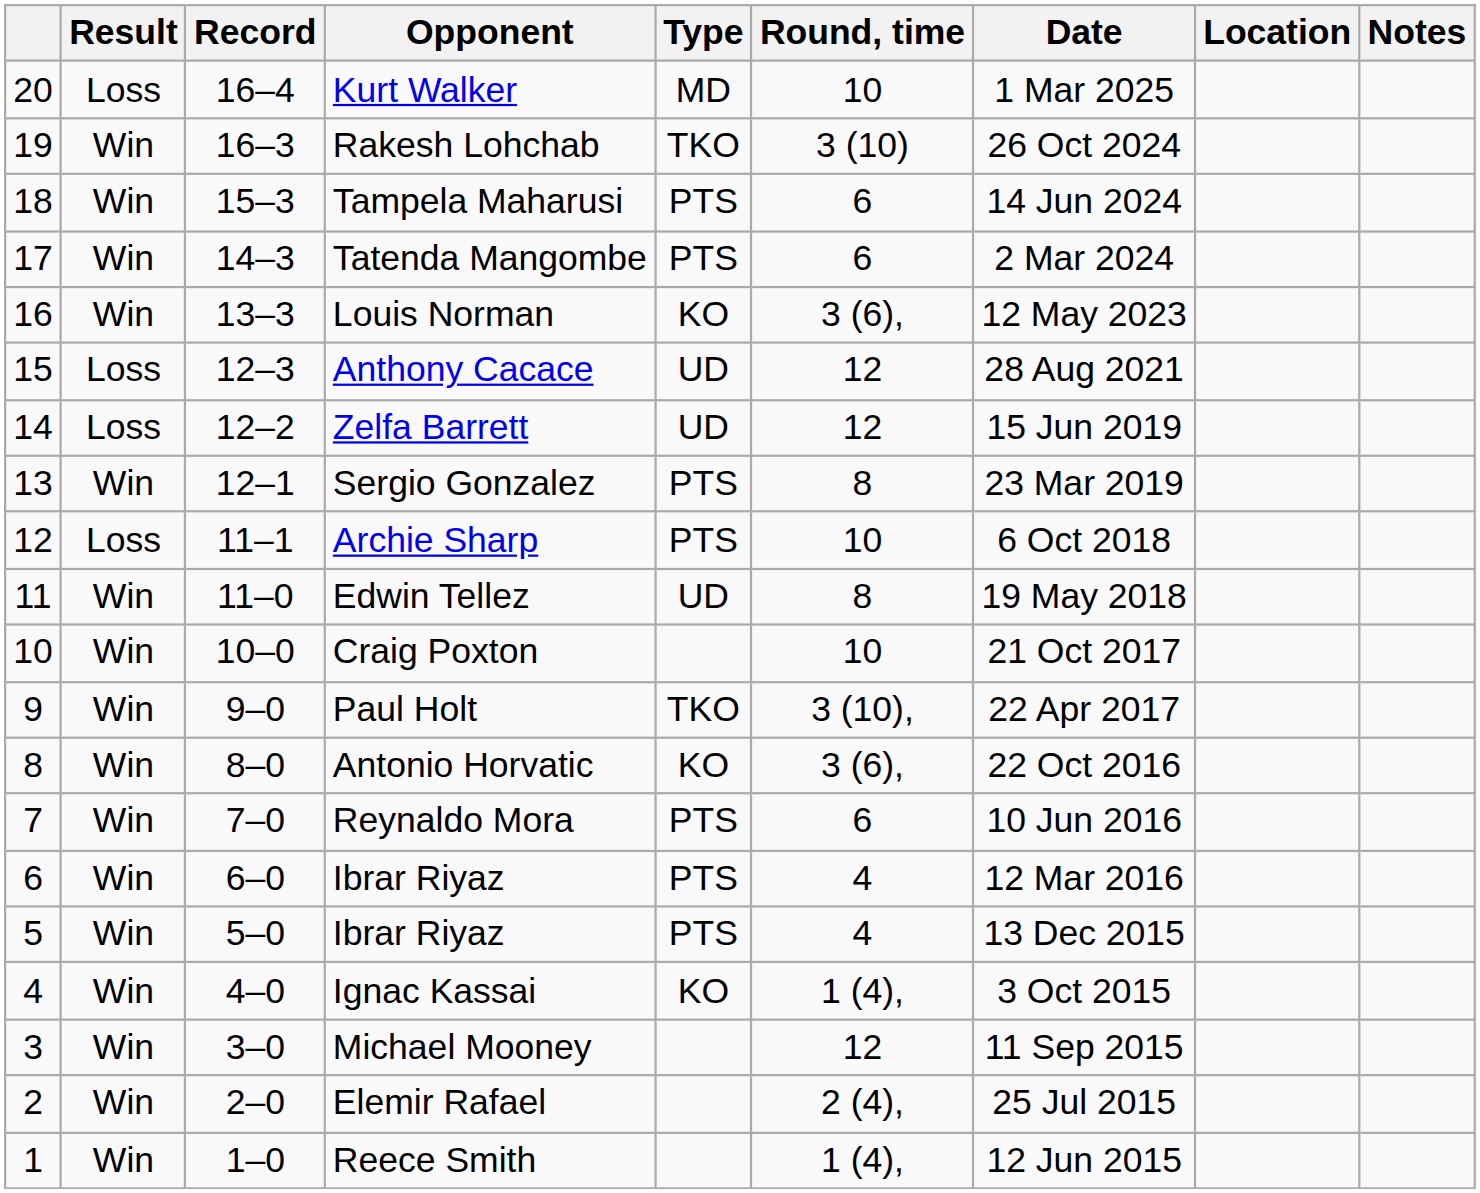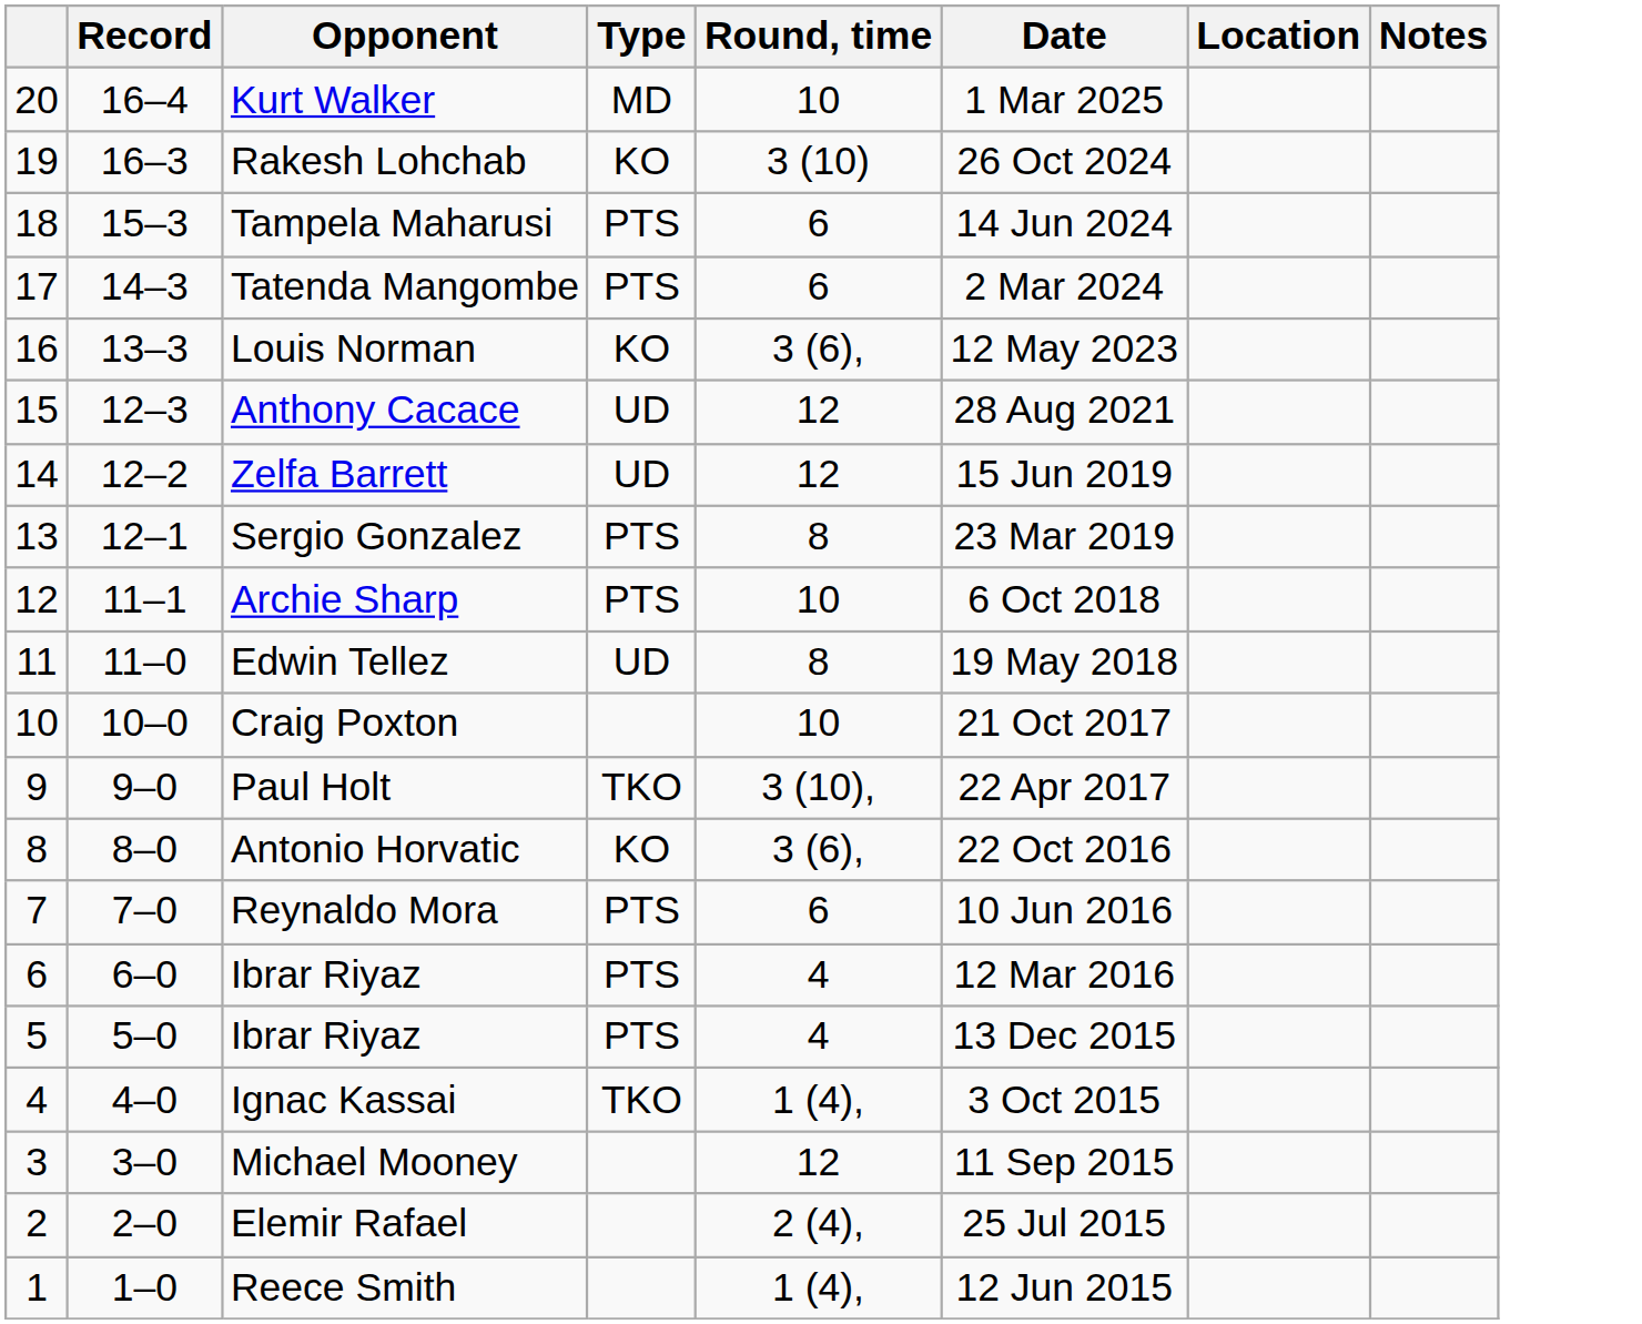 <table class="wikitable" style="text-align:center">
 <tr>
 <th></th>
-<th>Result</th>
 <th>Record</th>
 <th>Opponent</th>
 <th>Type</th>
 <th>Round, time</th>
 <th>Date</th>
 <th>Location</th>
 <th>Notes</th>
 </tr>
 <tr>
 <td>20</td>
-<td>Loss</td>
 <td>16–4</td>
 <td align="left"><a href='#'>Kurt Walker</a></td>
 <td>MD</td>
 <td>10</td>
 <td>1 Mar 2025</td>
 <td align=left></td>
 <td></td>
 </tr>
 <tr>
 <td>19</td>
-<td>Win</td>
 <td>16–3</td>
 <td align="left">Rakesh Lohchab</td>
-<td>TKO</td>
+<td>KO</td>
 <td>3 (10)</td>
 <td>26 Oct 2024</td>
 <td align=left></td>
 <td></td>
 </tr>
 <tr>
 <td>18</td>
-<td>Win</td>
 <td>15–3</td>
 <td align="left">Tampela Maharusi</td>
 <td>PTS</td>
 <td>6</td>
 <td>14 Jun 2024</td>
 <td align=left></td>
 <td></td>
 </tr>
 <tr>
 <td>17</td>
-<td>Win</td>
 <td>14–3</td>
 <td align="left">Tatenda Mangombe</td>
 <td>PTS</td>
 <td>6</td>
 <td>2 Mar 2024</td>
 <td align=left></td>
 <td></td>
 </tr>
 <tr>
 <td>16</td>
-<td>Win</td>
 <td>13–3</td>
 <td align="left">Louis Norman</td>
 <td>KO</td>
 <td>3 (6), </td>
 <td>12 May 2023</td>
 <td align="left"></td>
 <td></td>
 </tr>
 <tr>
 <td>15</td>
-<td>Loss</td>
 <td>12–3</td>
 <td align=left><a href='#'>Anthony Cacace</a></td>
 <td>UD</td>
 <td>12</td>
 <td>28 Aug 2021</td>
 <td align=left></td>
 <td align=left></td>
 </tr>
 <tr>
 <td>14</td>
-<td>Loss</td>
 <td>12–2</td>
 <td align=left><a href='#'>Zelfa Barrett</a></td>
 <td>UD</td>
 <td>12</td>
 <td>15 Jun 2019</td>
 <td align=left></td>
 <td align=left></td>
 </tr>
 <tr>
 <td>13</td>
-<td>Win</td>
 <td>12–1</td>
 <td align=left>Sergio Gonzalez</td>
 <td>PTS</td>
 <td>8</td>
 <td>23 Mar 2019</td>
 <td align=left></td>
 <td></td>
 </tr>
 <tr>
 <td>12</td>
-<td>Loss</td>
 <td>11–1</td>
 <td align=left><a href='#'>Archie Sharp</a></td>
 <td>PTS</td>
 <td>10</td>
 <td>6 Oct 2018</td>
 <td align=left></td>
 <td align=left></td>
 </tr>
 <tr>
 <td>11</td>
-<td>Win</td>
 <td>11–0</td>
 <td align=left>Edwin Tellez</td>
 <td>UD</td>
 <td>8</td>
 <td>19 May 2018</td>
 <td align=left></td>
 <td></td>
 </tr>
 <tr>
 <td>10</td>
-<td>Win</td>
 <td>10–0</td>
 <td align=left>Craig Poxton</td>
 <td></td>
 <td>10</td>
 <td>21 Oct 2017</td>
 <td align=left></td>
 <td align=left></td>
 </tr>
 <tr>
 <td>9</td>
-<td>Win</td>
 <td>9–0</td>
 <td align=left>Paul Holt</td>
 <td>TKO</td>
 <td>3 (10), </td>
 <td>22 Apr 2017</td>
 <td align=left></td>
 <td align=left></td>
 </tr>
 <tr>
 <td>8</td>
-<td>Win</td>
 <td>8–0</td>
 <td align=left>Antonio Horvatic</td>
 <td>KO</td>
 <td>3 (6), </td>
 <td>22 Oct 2016</td>
 <td align=left></td>
 <td></td>
 </tr>
 <tr>
 <td>7</td>
-<td>Win</td>
 <td>7–0</td>
 <td align=left>Reynaldo Mora</td>
 <td>PTS</td>
 <td>6</td>
 <td>10 Jun 2016</td>
 <td align=left></td>
 <td></td>
 </tr>
 <tr>
 <td>6</td>
-<td>Win</td>
 <td>6–0</td>
 <td align=left>Ibrar Riyaz</td>
 <td>PTS</td>
 <td>4</td>
 <td>12 Mar 2016</td>
 <td align=left></td>
 <td></td>
 </tr>
 <tr>
 <td>5</td>
-<td>Win</td>
 <td>5–0</td>
 <td align=left>Ibrar Riyaz</td>
 <td>PTS</td>
 <td>4</td>
 <td>13 Dec 2015</td>
 <td align=left></td>
 <td></td>
 </tr>
 <tr>
 <td>4</td>
-<td>Win</td>
 <td>4–0</td>
 <td align=left>Ignac Kassai</td>
-<td>KO</td>
+<td>TKO</td>
 <td>1 (4), </td>
 <td>3 Oct 2015</td>
 <td align=left></td>
 <td></td>
 </tr>
 <tr>
 <td>3</td>
-<td>Win</td>
 <td>3–0</td>
 <td align=left>Michael Mooney</td>
 <td></td>
 <td>12</td>
 <td>11 Sep 2015</td>
 <td align=left></td>
 <td></td>
 </tr>
 <tr>
 <td>2</td>
-<td>Win</td>
 <td>2–0</td>
 <td align=left>Elemir Rafael</td>
 <td></td>
 <td>2 (4), </td>
 <td>25 Jul 2015</td>
 <td align=left></td>
 <td></td>
 </tr>
 <tr>
 <td>1</td>
-<td>Win</td>
 <td>1–0</td>
 <td align=left>Reece Smith</td>
 <td></td>
 <td>1 (4), </td>
 <td>12 Jun 2015</td>
 <td align=left></td>
 <td></td>
 </tr>
 </table>
